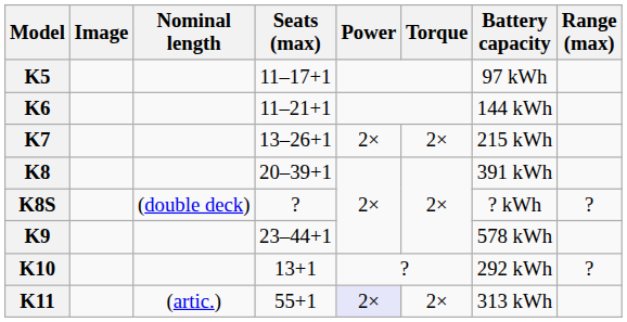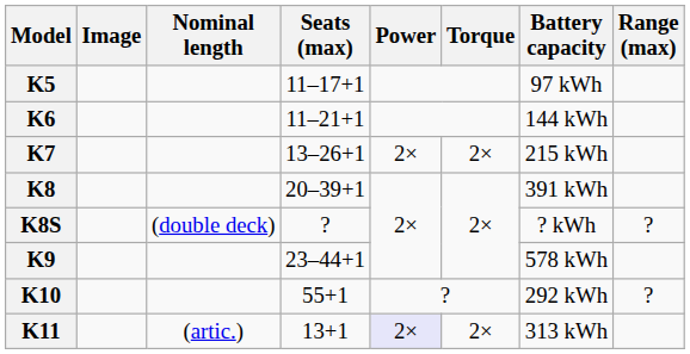 <table class="wikitable sortable" style="font-size:100%;text-align:center;">
 <tr>
 <th>Model</th>
 <th class="unsortable">Image</th>
 <th>Nominal<br>length</th>
 <th>Seats<br>(max)</th>
 <th>Power</th>
 <th>Torque</th>
 <th>Battery<br>capacity</th>
 <th>Range<br>(max)</th>
 </tr>
 <tr>
 <th>K5</th>
 <td></td>
 <td></td>
 <td>11–17+1</td>
 <td colspan=2></td>
 <td>97 kWh</td>
 <td></td>
 </tr>
 <tr>
 <th>K6</th>
 <td></td>
 <td></td>
 <td>11–21+1</td>
 <td colspan=2></td>
 <td>144 kWh</td>
 <td></td>
 </tr>
 <tr>
 <th>K7</th>
 <td></td>
 <td></td>
 <td>13–26+1</td>
 <td>2×</td>
 <td>2×</td>
 <td>215 kWh</td>
 <td></td>
 </tr>
 <tr>
 <th>K8</th>
 <td></td>
 <td></td>
 <td>20–39+1</td>
 <td rowspan="3">2×</td>
 <td rowspan="3">2×</td>
 <td>391 kWh</td>
 <td></td>
 </tr>
 <tr>
 <th>K8S</th>
 <td></td>
 <td> (<a href='#'>double deck</a>)</td>
 <td>?</td>
 <td>? kWh</td>
 <td>?</td>
 </tr>
 <tr>
 <th>K9</th>
 <td></td>
 <td></td>
 <td>23–44+1</td>
 <td>578 kWh</td>
 <td></td>
 </tr>
 <tr>
 <th>K10</th>
 <td></td>
 <td></td>
-<td>13+1</td>
+<td>55+1</td>
 <td colspan=2>?</td>
 <td>292 kWh</td>
 <td>?</td>
 </tr>
 <tr>
 <th>K11</th>
 <td></td>
 <td> (<a href='#'>artic.</a>)</td>
-<td>55+1</td>
+<td>13+1</td>
 <td style="background: lavender;">2×</td>
 <td>2×</td>
 <td>313 kWh</td>
 <td></td>
 </tr>
 </table>
